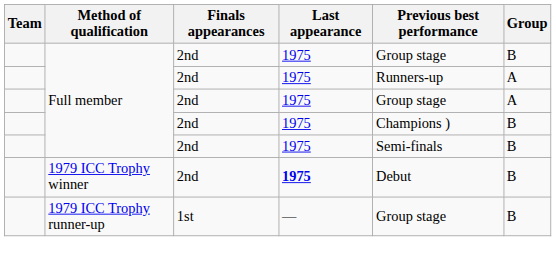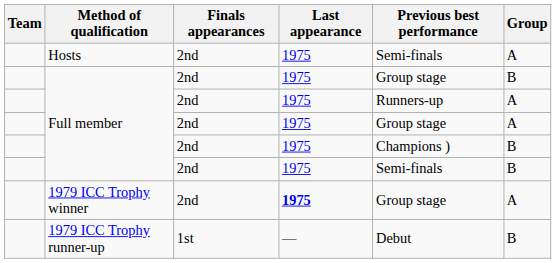 <table class="wikitable">
 <tr>
 <th>Team</th>
 <th>Method of qualification</th>
 <th>Finals appearances</th>
 <th>Last appearance</th>
 <th>Previous best performance</th>
 <th>Group</th>
+</tr>
+<tr>
+<td></td>
+<td>Hosts</td>
+<td>2nd</td>
+<td><a href='#'>1975</a></td>
+<td>Semi-finals </td>
+<td>A</td>
 </tr>
 <tr>
 <td></td>
 <td rowspan="5">Full member</td>
 <td>2nd</td>
 <td><a href='#'>1975</a></td>
 <td>Group stage </td>
 <td>B</td>
 </tr>
 <tr>
 <td></td>
 <td>2nd</td>
 <td><a href='#'>1975</a></td>
 <td>Runners-up </td>
 <td>A</td>
 </tr>
 <tr>
 <td></td>
 <td>2nd</td>
 <td><a href='#'>1975</a></td>
 <td>Group stage </td>
 <td>A</td>
 </tr>
 <tr>
 <td></td>
 <td>2nd</td>
 <td><a href='#'>1975</a></td>
 <td>Champions )</td>
 <td>B</td>
 </tr>
 <tr>
 <td></td>
 <td>2nd</td>
 <td><a href='#'>1975</a></td>
 <td>Semi-finals </td>
 <td>B</td>
 </tr>
 <tr>
 <td></td>
 <td><a href='#'>1979 ICC Trophy</a> winner</td>
 <td>2nd</td>
 <td><strong><a href='#'>1975</a></strong></td>
-<td>Debut</td>
-<td>B</td>
+<td>Group stage </td>
+<td>A</td>
 </tr>
 <tr>
 <td></td>
 <td><a href='#'>1979 ICC Trophy</a> runner-up</td>
 <td>1st</td>
 <td>—</td>
-<td>Group stage </td>
+<td>Debut</td>
 <td>B</td>
 </tr>
 </table>
